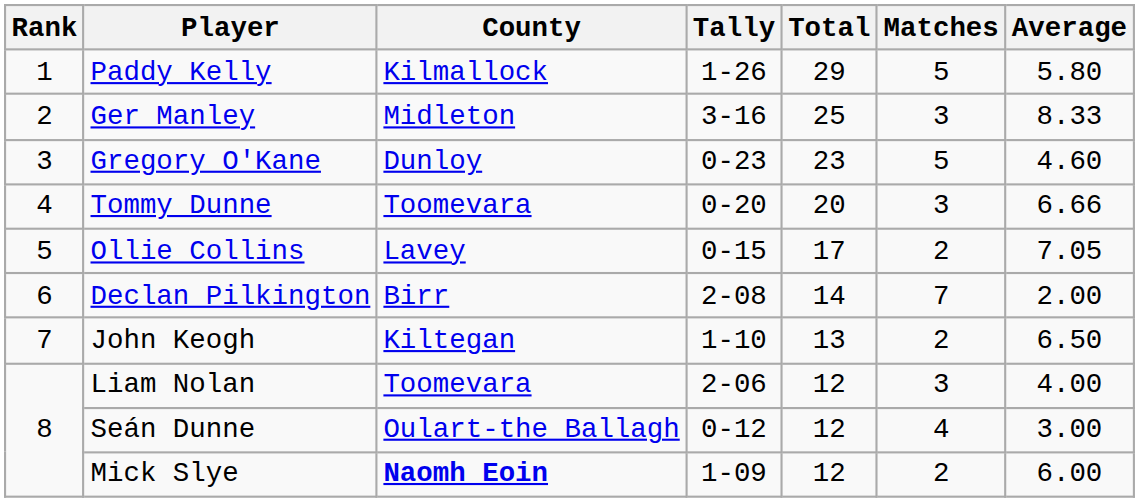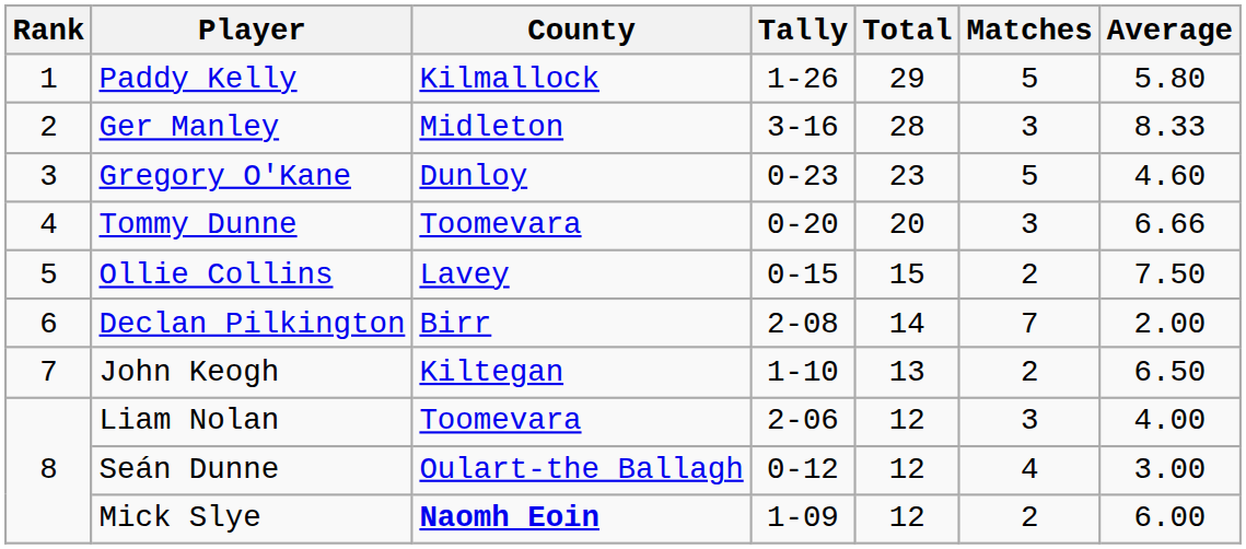 <table class="wikitable">
 <tr>
 <th>Rank</th>
 <th>Player</th>
 <th>County</th>
 <th>Tally</th>
 <th>Total</th>
 <th>Matches</th>
 <th>Average</th>
 </tr>
 <tr>
 <td rowspan=1 align=center>1</td>
 <td><a href='#'>Paddy Kelly</a></td>
 <td><a href='#'>Kilmallock</a></td>
 <td align=center>1-26</td>
 <td align=center>29</td>
 <td align=center>5</td>
 <td align=center>5.80</td>
 </tr>
 <tr>
 <td rowspan=1 align=center>2</td>
 <td><a href='#'>Ger Manley</a></td>
 <td><a href='#'>Midleton</a></td>
 <td align=center>3-16</td>
-<td align=center>25</td>
+<td align=center>28</td>
 <td align=center>3</td>
 <td align=center>8.33</td>
 </tr>
 <tr>
 <td rowspan=1 align=center>3</td>
 <td><a href='#'>Gregory O'Kane</a></td>
 <td><a href='#'>Dunloy</a></td>
 <td align=center>0-23</td>
 <td align=center>23</td>
 <td align=center>5</td>
 <td align=center>4.60</td>
 </tr>
 <tr>
 <td rowspan=1 align=center>4</td>
 <td><a href='#'>Tommy Dunne</a></td>
 <td><a href='#'>Toomevara</a></td>
 <td align=center>0-20</td>
 <td align=center>20</td>
 <td align=center>3</td>
 <td align=center>6.66</td>
 </tr>
 <tr>
 <td rowspan=1 align=center>5</td>
 <td><a href='#'>Ollie Collins</a></td>
 <td><a href='#'>Lavey</a></td>
 <td align=center>0-15</td>
-<td align=center>17</td>
+<td align=center>15</td>
 <td align=center>2</td>
-<td align=center>7.05</td>
+<td align=center>7.50</td>
 </tr>
 <tr>
 <td rowspan=1 align=center>6</td>
 <td><a href='#'>Declan Pilkington</a></td>
 <td><a href='#'>Birr</a></td>
 <td align=center>2-08</td>
 <td align=center>14</td>
 <td align=center>7</td>
 <td align=center>2.00</td>
 </tr>
 <tr>
 <td rowspan=1 align=center>7</td>
 <td>John Keogh</td>
 <td><a href='#'>Kiltegan</a></td>
 <td align=center>1-10</td>
 <td align=center>13</td>
 <td align=center>2</td>
 <td align=center>6.50</td>
 </tr>
 <tr>
 <td rowspan=3 align=center>8</td>
 <td>Liam Nolan</td>
 <td><a href='#'>Toomevara</a></td>
 <td align=center>2-06</td>
 <td align=center>12</td>
 <td align=center>3</td>
 <td align=center>4.00</td>
 </tr>
 <tr>
 <td>Seán Dunne</td>
 <td><a href='#'>Oulart-the Ballagh</a></td>
 <td align=center>0-12</td>
 <td align=center>12</td>
 <td align=center>4</td>
 <td align=center>3.00</td>
 </tr>
 <tr>
 <td>Mick Slye</td>
 <td><strong><a href='#'>Naomh Eoin</a></strong></td>
 <td align=center>1-09</td>
 <td align=center>12</td>
 <td align=center>2</td>
 <td align=center>6.00</td>
 </tr>
 </table>
